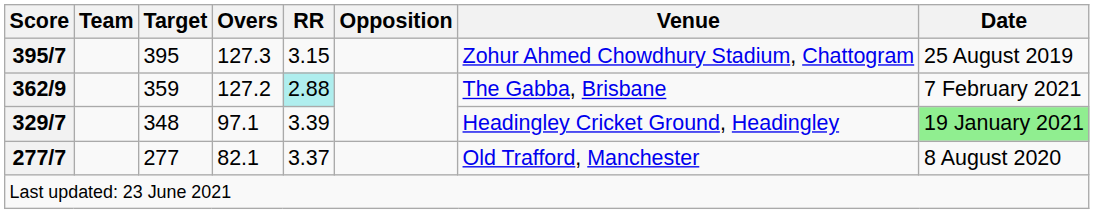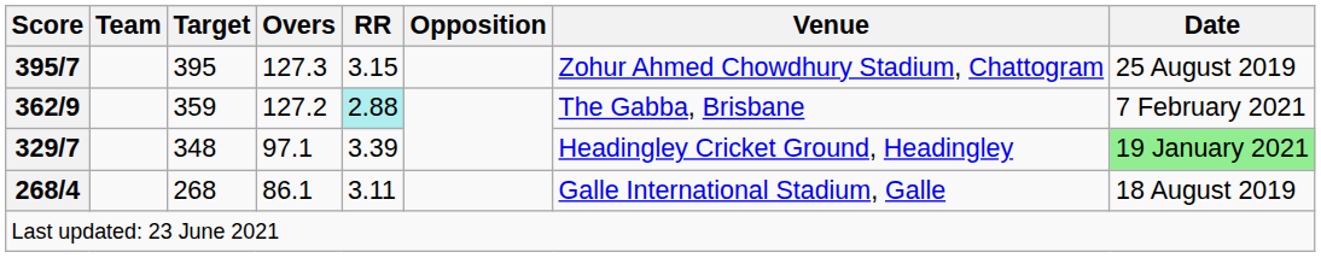 <table class="wikitable sortable">
 <tr>
 <th>Score</th>
 <th>Team</th>
 <th>Target</th>
 <th>Overs</th>
 <th>RR</th>
 <th>Opposition</th>
 <th>Venue</th>
 <th>Date</th>
 </tr>
 <tr>
 <th>395/7</th>
 <td></td>
 <td>395</td>
 <td>127.3</td>
 <td>3.15</td>
 <td></td>
 <td><a href='#'>Zohur Ahmed Chowdhury Stadium</a>, <a href='#'>Chattogram</a></td>
 <td>25 August 2019</td>
 </tr>
 <tr>
 <th>362/9</th>
 <td></td>
 <td>359</td>
 <td>127.2</td>
 <td style="background: paleturquoise;">2.88</td>
 <td rowspan=2></td>
 <td><a href='#'>The Gabba</a>, <a href='#'>Brisbane</a></td>
 <td>7 February 2021</td>
 </tr>
 <tr>
 <th>329/7</th>
 <td></td>
 <td>348</td>
 <td>97.1</td>
 <td>3.39</td>
 <td><a href='#'>Headingley Cricket Ground</a>, <a href='#'>Headingley</a></td>
 <td style="background: lightgreen;">19 January 2021</td>
 </tr>
 <tr>
-<th>277/7</th>
+<th>268/4</th>
 <td></td>
-<td>277</td>
-<td>82.1</td>
-<td>3.37</td>
+<td>268</td>
+<td>86.1</td>
+<td>3.11</td>
 <td></td>
-<td><a href='#'>Old Trafford</a>, <a href='#'>Manchester</a></td>
-<td>8 August 2020</td>
+<td><a href='#'>Galle International Stadium</a>, <a href='#'>Galle</a></td>
+<td>18 August 2019</td>
 </tr>
 <tr>
 <td colspan=8><small>Last updated: 23 June 2021</small></td>
 </tr>
 </table>
